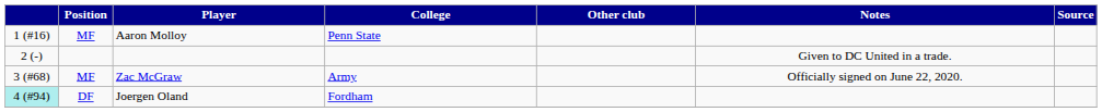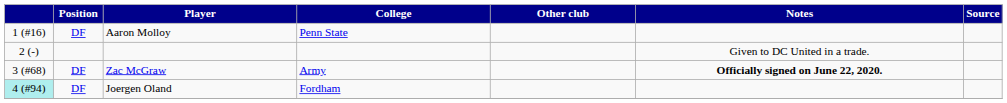 <table class="wikitable" style="text-align:center; font-size:90%; width:100%;">
 <tr>
 <th style="background:DarkBlue; color:white; text-align:center; width:5%"></th>
 <th style="background:DarkBlue; color:white; text-align:center; width:5%">Position</th>
 <th style="background:DarkBlue; color:white; text-align:center; width:20%">Player</th>
 <th style="background:DarkBlue; color:white; text-align:center; width:20%">College</th>
 <th style="background:DarkBlue; color:white; text-align:center; width:15%">Other club</th>
 <th style="background:DarkBlue; color:white; text-align:center; width:34%">Notes</th>
 <th style="background:DarkBlue; color:white; text-align:center; width:1%">Source</th>
 </tr>
 <tr>
 <td>1 (#16)</td>
-<td><a href='#'>MF</a></td>
+<td><a href='#'>DF</a></td>
 <td align=left> Aaron Molloy</td>
 <td align=left> <a href='#'>Penn State</a></td>
 <td align=left></td>
 <td></td>
 <td></td>
 </tr>
 <tr>
 <td>2 (-)</td>
 <td></td>
 <td align=left></td>
 <td align=left></td>
 <td></td>
 <td>Given to DC United in a trade.</td>
 <td></td>
 </tr>
 <tr>
 <td>3 (#68)</td>
-<td><a href='#'>MF</a></td>
+<td><a href='#'>DF</a></td>
 <td align=left> <a href='#'>Zac McGraw</a></td>
 <td align=left> <a href='#'>Army</a></td>
 <td></td>
-<td>Officially signed on June 22, 2020.</td>
+<td><strong>Officially signed on June 22, 2020.</strong></td>
 <td></td>
 </tr>
 <tr>
 <td style="background: paleturquoise;">4 (#94)</td>
 <td><a href='#'>DF</a></td>
 <td align=left> Joergen Oland</td>
 <td align=left> <a href='#'>Fordham</a></td>
 <td></td>
 <td></td>
 <td></td>
 </tr>
 <tr>
 </tr>
 </table>
